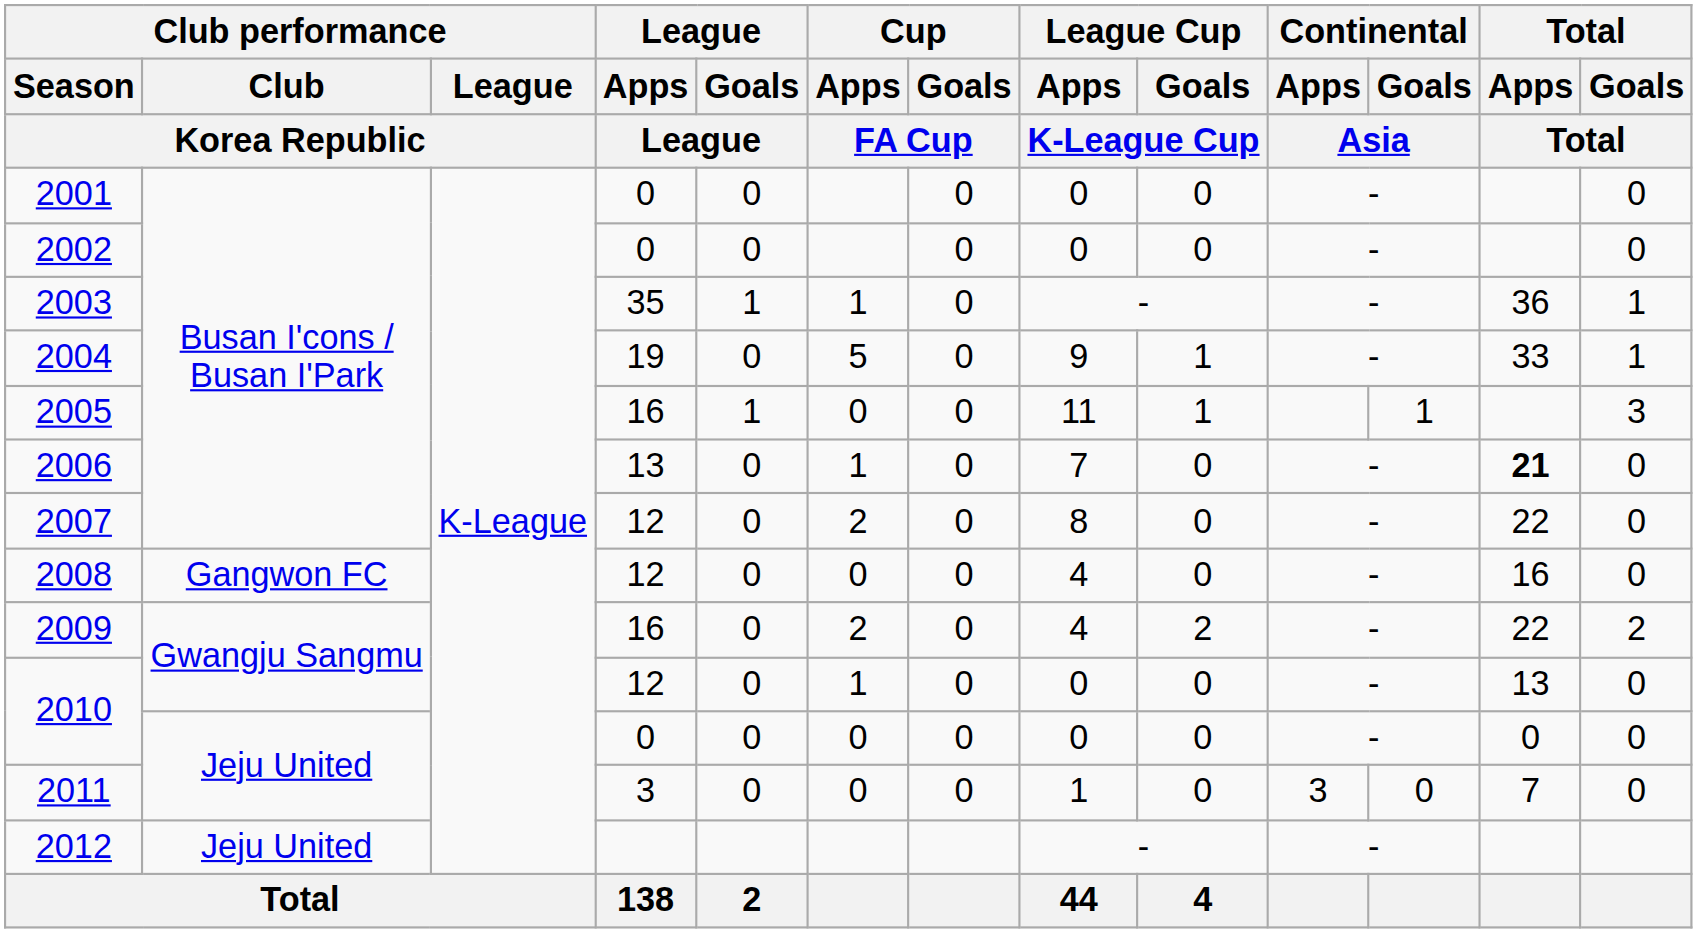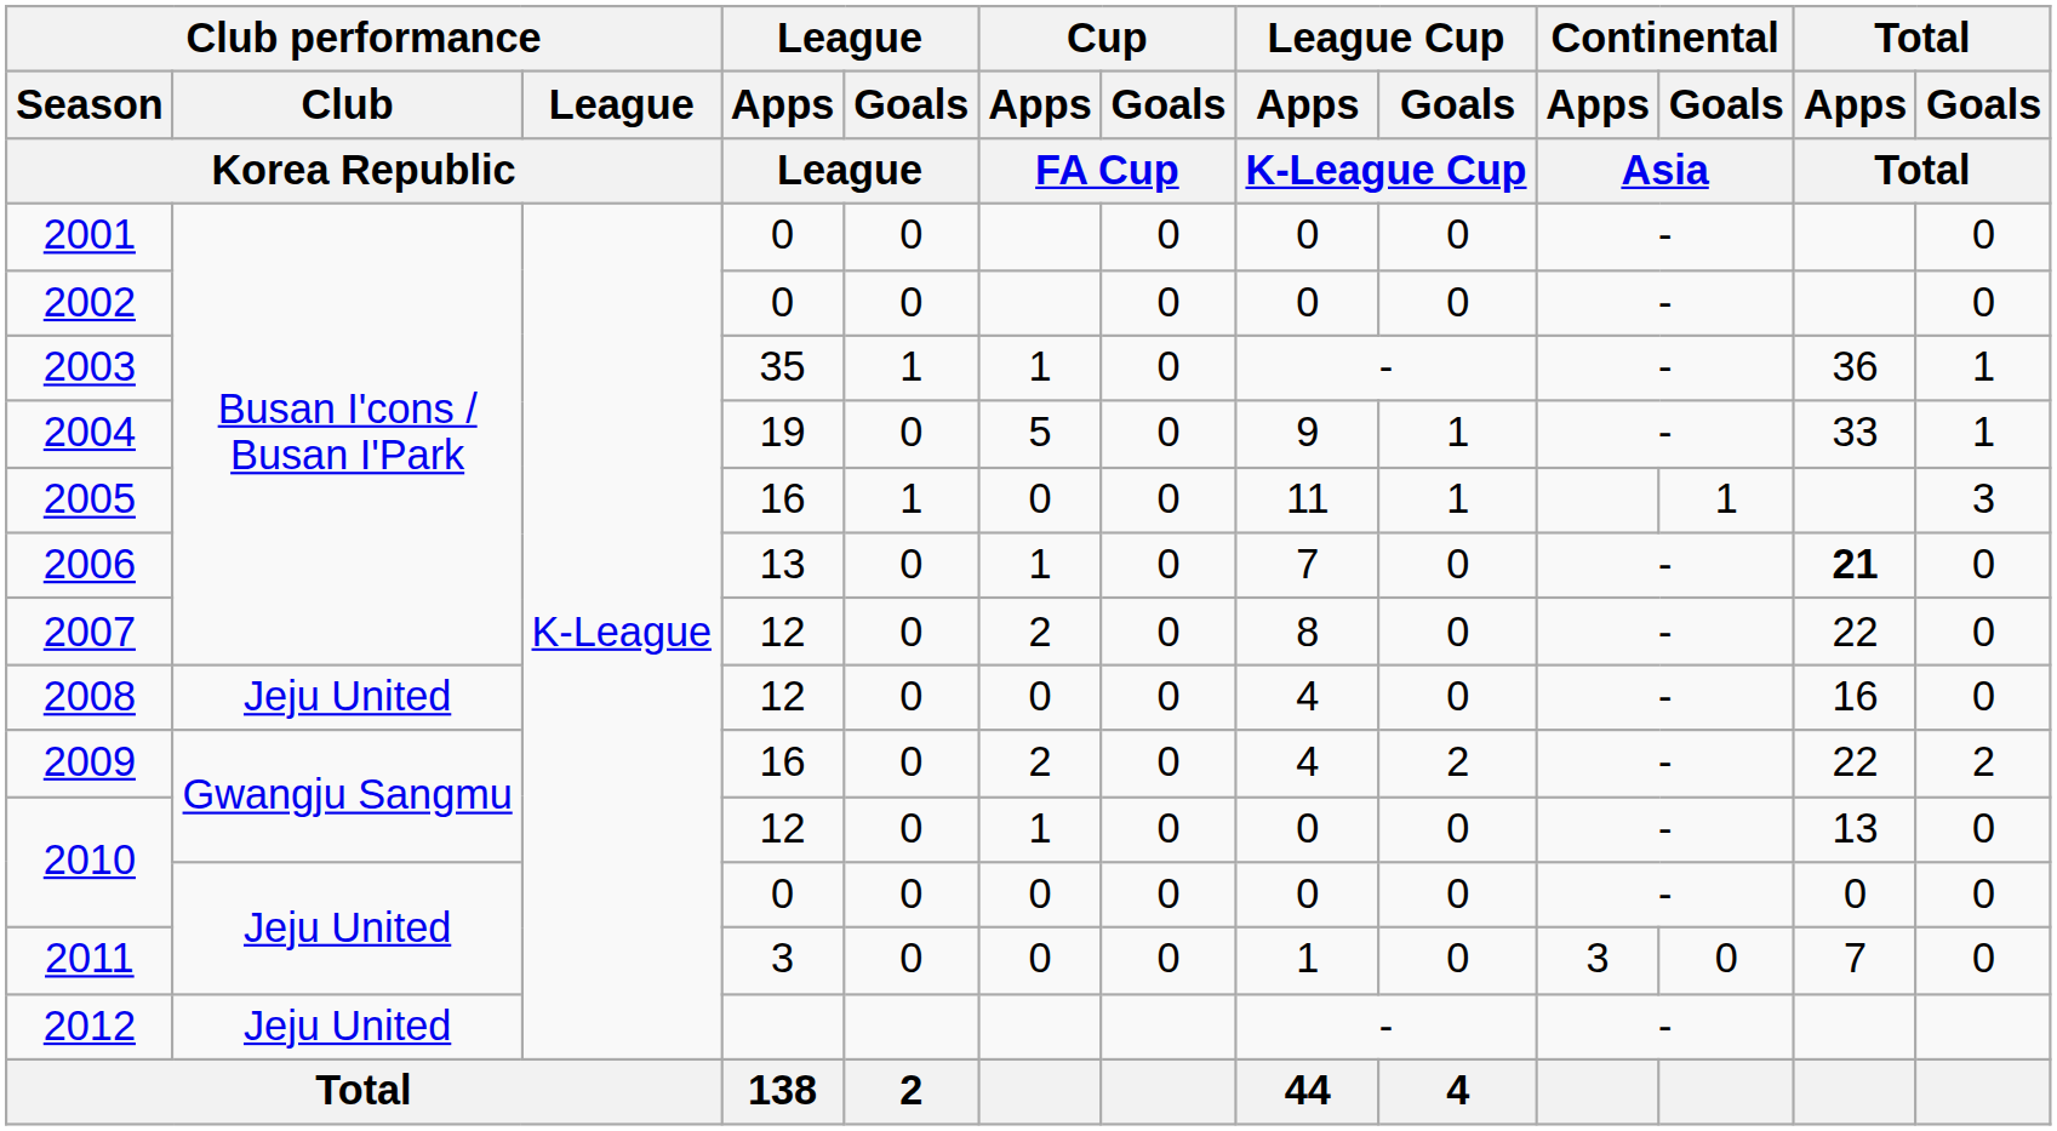 <table class="wikitable" style="text-align:center;">
 <tr>
 <th colspan=3>Club performance</th>
 <th colspan=2>League</th>
 <th colspan=2>Cup</th>
 <th colspan=2>League Cup</th>
 <th colspan=2>Continental</th>
 <th colspan=2>Total</th>
 </tr>
 <tr>
 <th>Season</th>
 <th>Club</th>
 <th>League</th>
 <th>Apps</th>
 <th>Goals</th>
 <th>Apps</th>
 <th>Goals</th>
 <th>Apps</th>
 <th>Goals</th>
 <th>Apps</th>
 <th>Goals</th>
 <th>Apps</th>
 <th>Goals</th>
 </tr>
 <tr>
 <th colspan=3>Korea Republic</th>
 <th colspan=2>League</th>
 <th colspan=2><a href='#'>FA Cup</a></th>
 <th colspan=2><a href='#'>K-League Cup</a></th>
 <th colspan=2><a href='#'>Asia</a></th>
 <th colspan=2>Total</th>
 </tr>
 <tr>
 <td><a href='#'>2001</a></td>
 <td rowspan=7><a href='#'>Busan I'cons /<br>Busan I'Park</a></td>
 <td rowspan=13><a href='#'>K-League</a></td>
 <td>0</td>
 <td>0</td>
 <td></td>
 <td>0</td>
 <td>0</td>
 <td>0</td>
 <td colspan=2>-</td>
 <td></td>
 <td>0</td>
 </tr>
 <tr>
 <td><a href='#'>2002</a></td>
 <td>0</td>
 <td>0</td>
 <td></td>
 <td>0</td>
 <td>0</td>
 <td>0</td>
 <td colspan=2>-</td>
 <td></td>
 <td>0</td>
 </tr>
 <tr>
 <td><a href='#'>2003</a></td>
 <td>35</td>
 <td>1</td>
 <td>1</td>
 <td>0</td>
 <td colspan=2>-</td>
 <td colspan=2>-</td>
 <td>36</td>
 <td>1</td>
 </tr>
 <tr>
 <td><a href='#'>2004</a></td>
 <td>19</td>
 <td>0</td>
 <td>5</td>
 <td>0</td>
 <td>9</td>
 <td>1</td>
 <td colspan=2>-</td>
 <td>33</td>
 <td>1</td>
 </tr>
 <tr>
 <td><a href='#'>2005</a></td>
 <td>16</td>
 <td>1</td>
 <td>0</td>
 <td>0</td>
 <td>11</td>
 <td>1</td>
 <td></td>
 <td>1</td>
 <td></td>
 <td>3</td>
 </tr>
 <tr>
 <td><a href='#'>2006</a></td>
 <td>13</td>
 <td>0</td>
 <td>1</td>
 <td>0</td>
 <td>7</td>
 <td>0</td>
 <td colspan=2>-</td>
 <td><strong>21</strong></td>
 <td>0</td>
 </tr>
 <tr>
 <td><a href='#'>2007</a></td>
 <td>12</td>
 <td>0</td>
 <td>2</td>
 <td>0</td>
 <td>8</td>
 <td>0</td>
 <td colspan=2>-</td>
 <td>22</td>
 <td>0</td>
 </tr>
 <tr>
 <td><a href='#'>2008</a></td>
-<td rowspan=1><a href='#'>Gangwon FC</a></td>
+<td rowspan=1><a href='#'>Jeju United</a></td>
 <td>12</td>
 <td>0</td>
 <td>0</td>
 <td>0</td>
 <td>4</td>
 <td>0</td>
 <td colspan=2>-</td>
 <td>16</td>
 <td>0</td>
 </tr>
 <tr>
 <td><a href='#'>2009</a></td>
 <td rowspan=2><a href='#'>Gwangju Sangmu</a></td>
 <td>16</td>
 <td>0</td>
 <td>2</td>
 <td>0</td>
 <td>4</td>
 <td>2</td>
 <td colspan=2>-</td>
 <td>22</td>
 <td>2</td>
 </tr>
 <tr>
 <td rowspan=2><a href='#'>2010</a></td>
 <td>12</td>
 <td>0</td>
 <td>1</td>
 <td>0</td>
 <td>0</td>
 <td>0</td>
 <td colspan=2>-</td>
 <td>13</td>
 <td>0</td>
 </tr>
 <tr>
 <td rowspan=2><a href='#'>Jeju United</a></td>
 <td>0</td>
 <td>0</td>
 <td>0</td>
 <td>0</td>
 <td>0</td>
 <td>0</td>
 <td colspan=2>-</td>
 <td>0</td>
 <td>0</td>
 </tr>
 <tr>
 <td><a href='#'>2011</a></td>
 <td>3</td>
 <td>0</td>
 <td>0</td>
 <td>0</td>
 <td>1</td>
 <td>0</td>
 <td>3</td>
 <td>0</td>
 <td>7</td>
 <td>0</td>
 </tr>
 <tr>
 <td><a href='#'>2012</a></td>
 <td rowspan=1><a href='#'>Jeju United</a></td>
 <td></td>
 <td></td>
 <td></td>
 <td></td>
 <td colspan=2>-</td>
 <td colspan=2>-</td>
 <td></td>
 <td></td>
 </tr>
 <tr>
 <th colspan=3>Total</th>
 <th>138</th>
 <th>2</th>
 <th></th>
 <th></th>
 <th>44</th>
 <th>4</th>
 <th></th>
 <th></th>
 <th></th>
 <th></th>
 </tr>
 </table>
